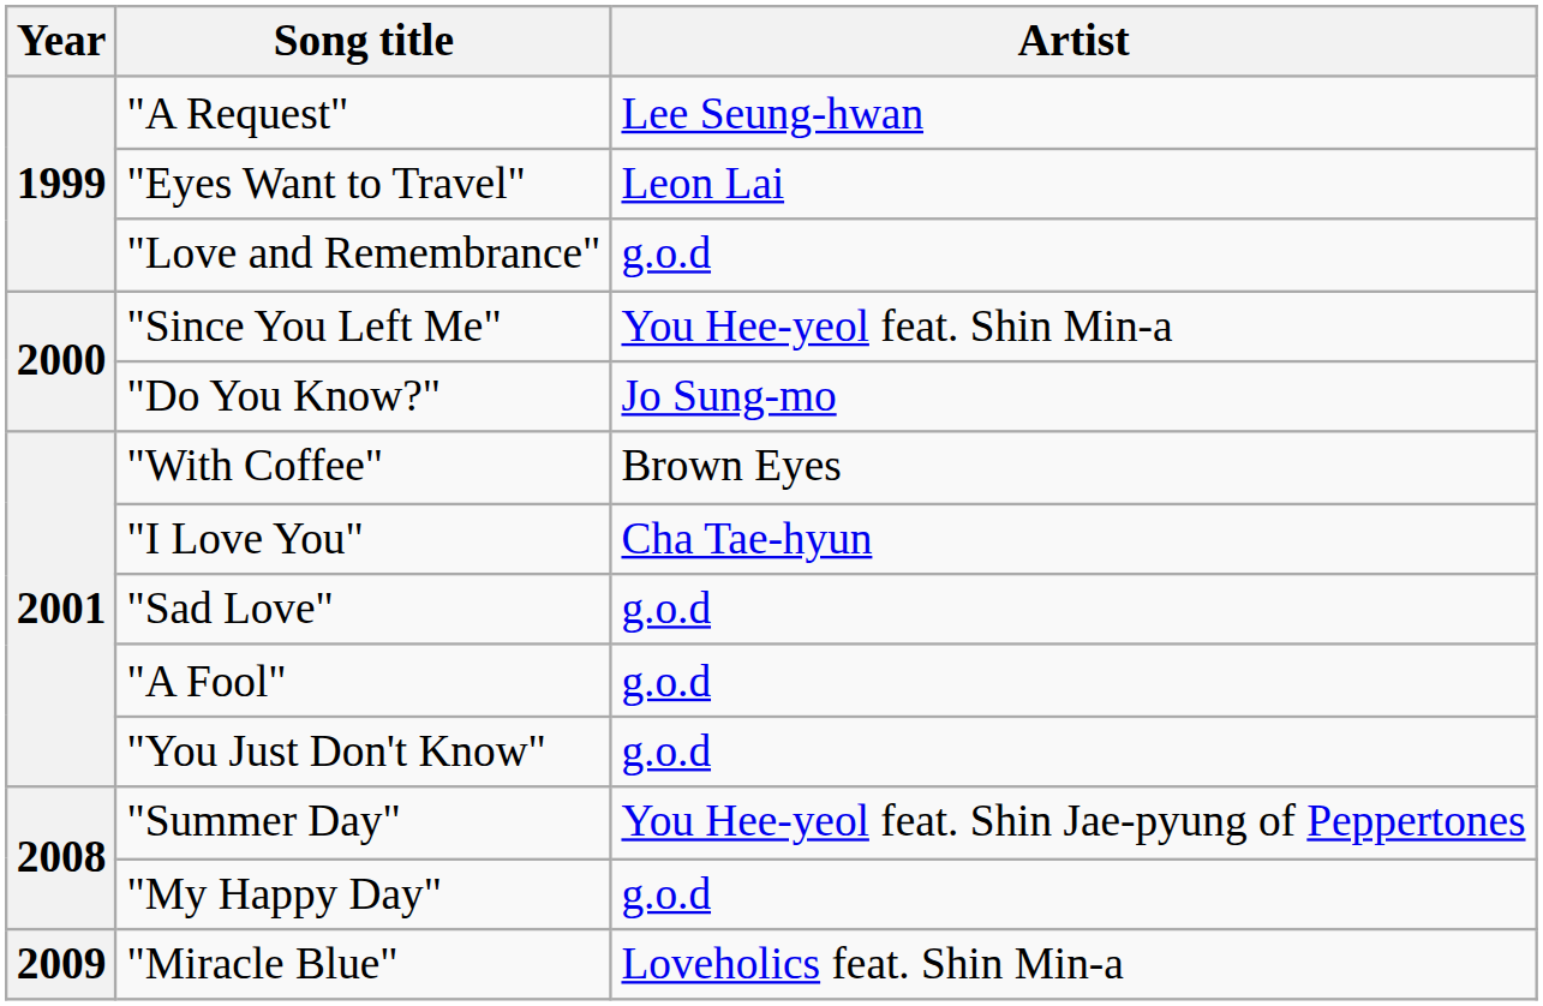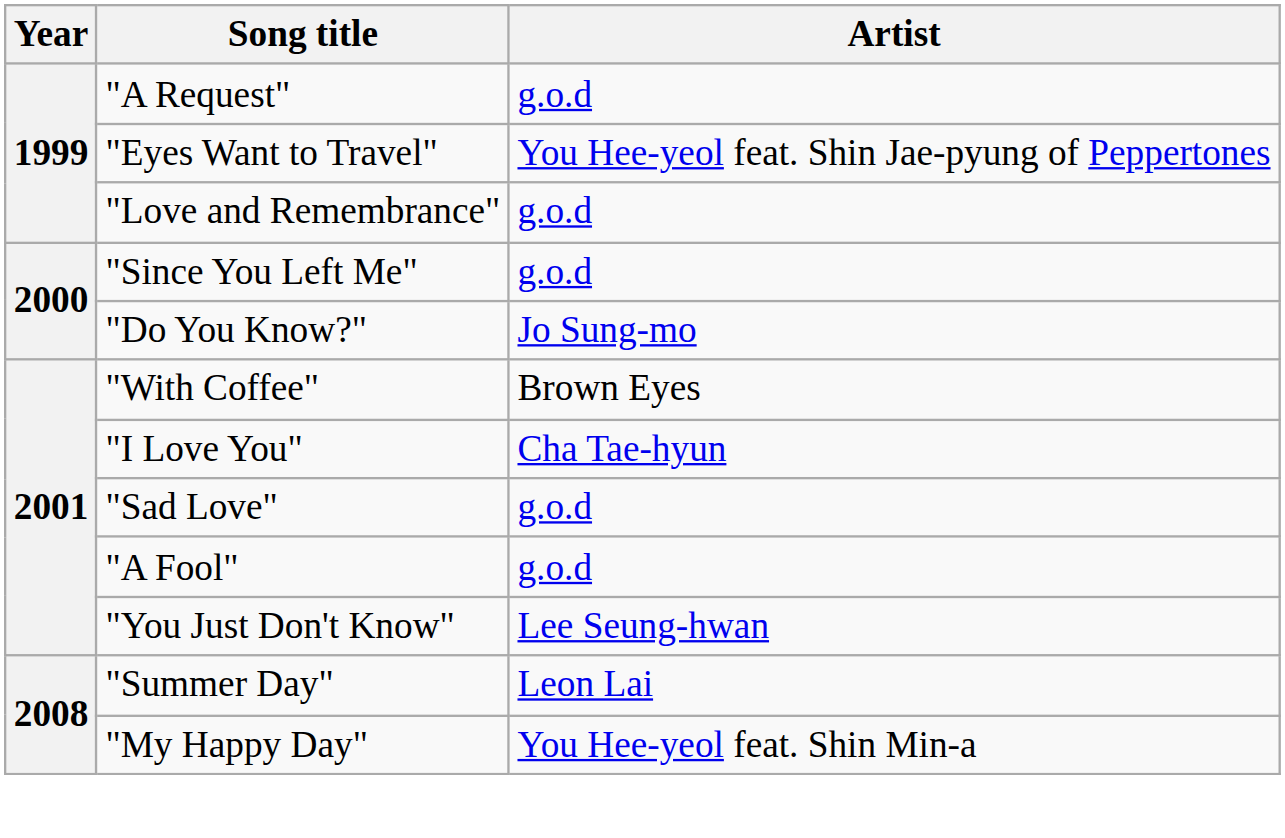 <table class="wikitable sortable plainrowheaders">
 <tr>
 <th>Year</th>
 <th>Song title</th>
 <th>Artist</th>
 </tr>
 <tr>
 <th scope="row" rowspan=3>1999</th>
 <td>"A Request"</td>
-<td><a href='#'>Lee Seung-hwan</a></td>
+<td><a href='#'>g.o.d</a></td>
 </tr>
 <tr>
 <td>"Eyes Want to Travel"</td>
-<td><a href='#'>Leon Lai</a></td>
+<td><a href='#'>You Hee-yeol</a> feat. Shin Jae-pyung of <a href='#'>Peppertones</a></td>
 </tr>
 <tr>
 <td>"Love and Remembrance"</td>
 <td><a href='#'>g.o.d</a></td>
 </tr>
 <tr>
 <th scope="row" rowspan=2>2000</th>
 <td>"Since You Left Me"</td>
-<td><a href='#'>You Hee-yeol</a> feat. Shin Min-a</td>
+<td><a href='#'>g.o.d</a></td>
 </tr>
 <tr>
 <td>"Do You Know?"</td>
 <td><a href='#'>Jo Sung-mo</a></td>
 </tr>
 <tr>
 <th scope="row" rowspan=5>2001</th>
 <td>"With Coffee"</td>
 <td>Brown Eyes</td>
 </tr>
 <tr>
 <td>"I Love You"</td>
 <td><a href='#'>Cha Tae-hyun</a></td>
 </tr>
 <tr>
 <td>"Sad Love"</td>
 <td><a href='#'>g.o.d</a></td>
 </tr>
 <tr>
 <td>"A Fool"</td>
 <td><a href='#'>g.o.d</a></td>
 </tr>
 <tr>
 <td>"You Just Don't Know"</td>
-<td><a href='#'>g.o.d</a></td>
+<td><a href='#'>Lee Seung-hwan</a></td>
 </tr>
 <tr>
 <th scope="row" rowspan=2>2008</th>
 <td>"Summer Day"</td>
-<td><a href='#'>You Hee-yeol</a> feat. Shin Jae-pyung of <a href='#'>Peppertones</a></td>
+<td><a href='#'>Leon Lai</a></td>
 </tr>
 <tr>
 <td>"My Happy Day"</td>
-<td><a href='#'>g.o.d</a></td>
-</tr>
-<tr>
-<th scope="row">2009</th>
-<td>"Miracle Blue"</td>
-<td><a href='#'>Loveholics</a> feat. Shin Min-a</td>
+<td><a href='#'>You Hee-yeol</a> feat. Shin Min-a</td>
 </tr>
 </table>
